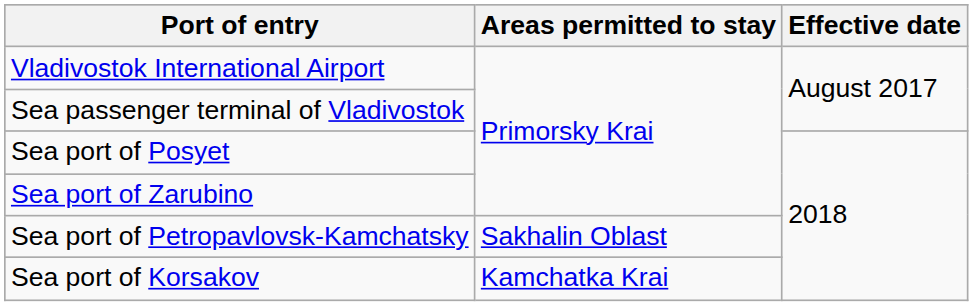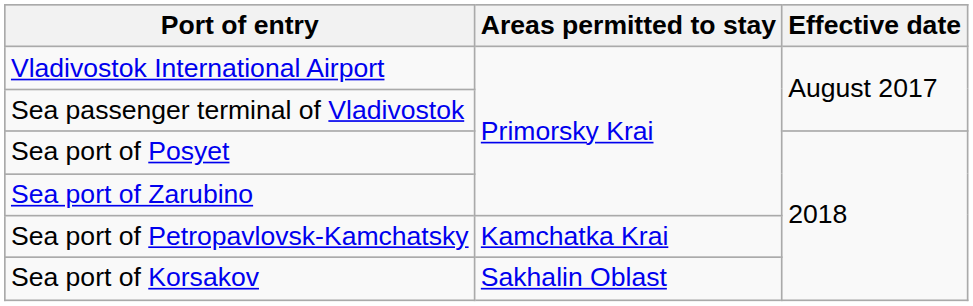 <table class="wikitable sortable">
 <tr>
 <th>Port of entry</th>
 <th>Areas permitted to stay</th>
 <th>Effective date</th>
 </tr>
 <tr>
 <td><a href='#'>Vladivostok International Airport</a></td>
 <td rowspan=4><a href='#'>Primorsky Krai</a></td>
 <td rowspan=2>August 2017</td>
 </tr>
 <tr>
 <td>Sea passenger terminal of <a href='#'>Vladivostok</a></td>
 </tr>
 <tr>
 <td>Sea port of <a href='#'>Posyet</a></td>
 <td rowspan=4>2018</td>
 </tr>
 <tr>
 <td><a href='#'>Sea port of Zarubino</a></td>
 </tr>
 <tr>
 <td>Sea port of <a href='#'>Petropavlovsk-Kamchatsky</a></td>
-<td><a href='#'>Sakhalin Oblast</a></td>
+<td><a href='#'>Kamchatka Krai</a></td>
 </tr>
 <tr>
 <td>Sea port of <a href='#'>Korsakov</a></td>
-<td><a href='#'>Kamchatka Krai</a></td>
+<td><a href='#'>Sakhalin Oblast</a></td>
 </tr>
 </table>
